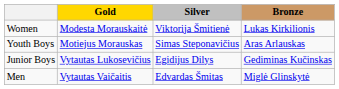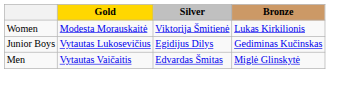 <table class="wikitable">
 <tr>
 <th></th>
 <th style="background:gold;">Gold</th>
 <th style="background:silver;">Silver</th>
 <th style="background:#CC9966;">Bronze</th>
 </tr>
 <tr>
 <td>Women</td>
 <td><a href='#'>Modesta Morauskaitė</a></td>
 <td><a href='#'>Viktorija Šmitienė</a></td>
 <td><a href='#'>Lukas Kirkilionis</a></td>
 </tr>
 <tr>
-<td>Youth Boys</td>
-<td><a href='#'>Motiejus Morauskas</a></td>
-<td><a href='#'>Simas Steponavičius</a></td>
-<td><a href='#'>Aras Arlauskas</a></td>
-</tr>
-<tr>
 <td>Junior Boys</td>
 <td><a href='#'>Vytautas Lukosevičius</a></td>
 <td><a href='#'>Egidijus Dilys</a></td>
 <td><a href='#'>Gediminas Kučinskas</a></td>
 </tr>
 <tr>
 <td>Men</td>
 <td><a href='#'>Vytautas Vaičaitis</a></td>
 <td><a href='#'>Edvardas Šmitas</a></td>
 <td><a href='#'>Miglė Glinskytė</a></td>
 </tr>
 </table>
